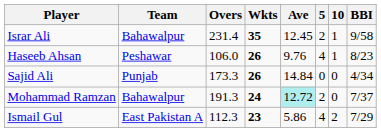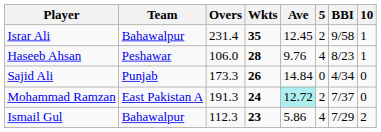 <table class="wikitable">
 <tr>
 <th>Player</th>
 <th>Team</th>
 <th>Overs</th>
 <th>Wkts</th>
 <th>Ave</th>
 <th>5</th>
+<th>BBI</th>
 <th>10</th>
-<th>BBI</th>
 </tr>
 <tr>
 <td><a href='#'>Israr Ali</a></td>
 <td><a href='#'>Bahawalpur</a></td>
 <td>231.4</td>
 <td><strong>35</strong></td>
 <td>12.45</td>
 <td>2</td>
+<td>9/58</td>
 <td>1</td>
-<td>9/58</td>
 </tr>
 <tr>
 <td><a href='#'>Haseeb Ahsan</a></td>
 <td><a href='#'>Peshawar</a></td>
 <td>106.0</td>
-<td><strong>26</strong></td>
+<td><strong>28</strong></td>
 <td>9.76</td>
 <td>4</td>
+<td>8/23</td>
 <td>1</td>
-<td>8/23</td>
 </tr>
 <tr>
 <td><a href='#'>Sajid Ali</a></td>
 <td><a href='#'>Punjab</a></td>
 <td>173.3</td>
 <td><strong>26</strong></td>
 <td>14.84</td>
 <td>0</td>
+<td>4/34</td>
 <td>0</td>
-<td>4/34</td>
 </tr>
 <tr>
 <td><a href='#'>Mohammad Ramzan</a></td>
-<td><a href='#'>Bahawalpur</a></td>
+<td><a href='#'>East Pakistan A</a></td>
 <td>191.3</td>
 <td><strong>24</strong></td>
 <td style="background: paleturquoise;">12.72</td>
 <td>2</td>
+<td>7/37</td>
 <td>0</td>
-<td>7/37</td>
 </tr>
 <tr>
 <td><a href='#'>Ismail Gul</a></td>
-<td><a href='#'>East Pakistan A</a></td>
+<td><a href='#'>Bahawalpur</a></td>
 <td>112.3</td>
 <td><strong>23</strong></td>
 <td>5.86</td>
 <td>4</td>
+<td>7/29</td>
 <td>2</td>
-<td>7/29</td>
 </tr>
 </table>
